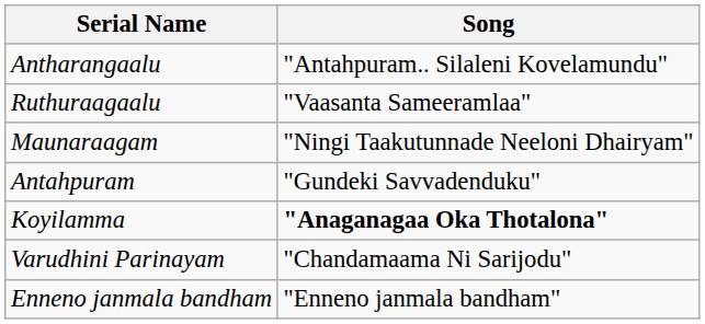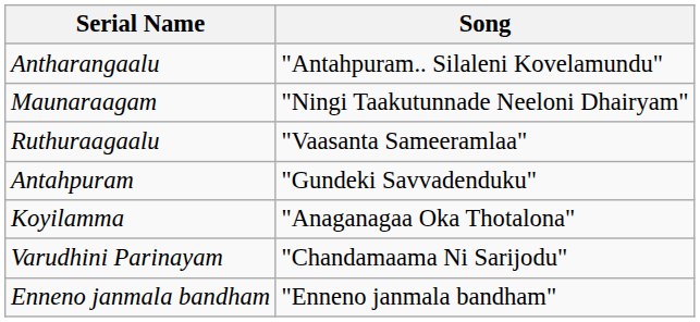 <table class="wikitable">
 <tr>
 <th>Serial Name</th>
 <th>Song</th>
 </tr>
 <tr>
 <td><em>Antharangaalu</em></td>
 <td>"Antahpuram.. Silaleni Kovelamundu"</td>
 </tr>
 <tr>
+<td><em>Maunaraagam</em></td>
+<td>"Ningi Taakutunnade Neeloni Dhairyam"</td>
+</tr>
+<tr>
 <td><em>Ruthuraagaalu</em></td>
 <td>"Vaasanta Sameeramlaa"</td>
-</tr>
-<tr>
-<td><em>Maunaraagam</em></td>
-<td>"Ningi Taakutunnade Neeloni Dhairyam"</td>
 </tr>
 <tr>
 <td><em>Antahpuram</em></td>
 <td>"Gundeki Savvadenduku"</td>
 </tr>
 <tr>
 <td><em>Koyilamma</em></td>
-<td><strong>"Anaganagaa Oka Thotalona"</strong></td>
+<td>"Anaganagaa Oka Thotalona"</td>
 </tr>
 <tr>
 <td><em>Varudhini Parinayam</em></td>
 <td>"Chandamaama Ni Sarijodu"</td>
 </tr>
 <tr>
 <td><em>Enneno janmala bandham</em></td>
 <td>"Enneno janmala bandham"</td>
 </tr>
 </table>
